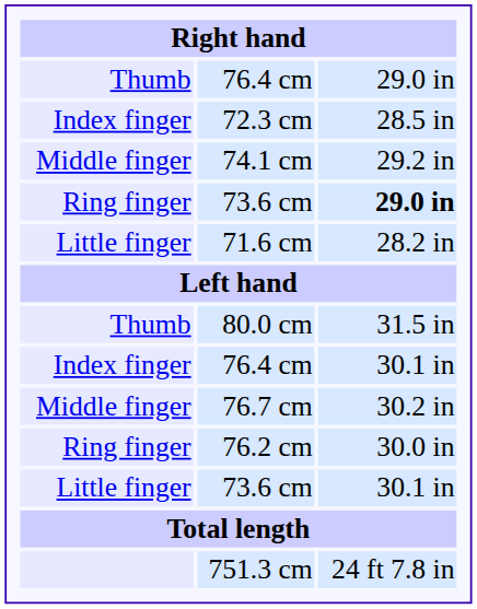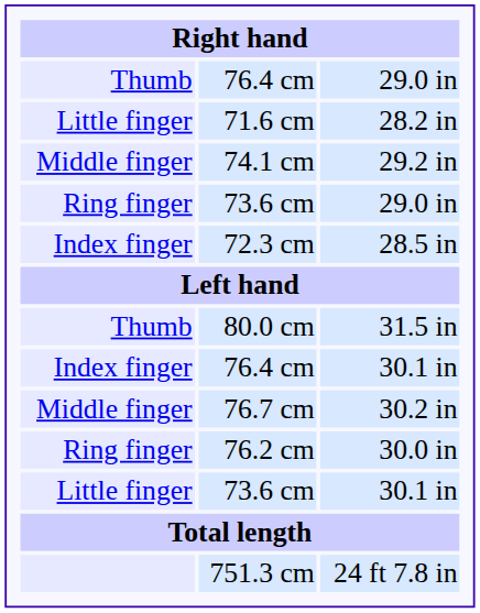 <table style="border:1px solid #3903aa; background-color:#f7f8ff; padding:5px; font-size:90%;width:240px; float:right; margin:0 0 0.5em 1em;">
 <tr>
 <th colspan=3 bgcolor="#ccccff" align=center>Right hand</th>
 </tr>
 <tr>
 <td bgcolor="#e6e9ff" align=right><a href='#'>Thumb</a></td>
 <td bgcolor="#d7e8ff" align=right>76.4 cm</td>
 <td bgcolor="#d7e8ff" align=right>29.0 in</td>
 </tr>
 <tr>
-<td bgcolor="#e6e9ff" align=right><a href='#'>Index finger</a></td>
-<td bgcolor="#d7e8ff" align=right>72.3 cm</td>
-<td bgcolor="#d7e8ff" align=right>28.5 in</td>
+<td bgcolor="#e6e9ff" align=right><a href='#'>Little finger</a></td>
+<td bgcolor="#d7e8ff" align=right>71.6 cm</td>
+<td bgcolor="#d7e8ff" align=right>28.2 in</td>
 </tr>
 <tr>
 <td bgcolor="#e6e9ff" align=right><a href='#'>Middle finger</a></td>
 <td bgcolor="#d7e8ff" align=right>74.1 cm</td>
 <td bgcolor="#d7e8ff" align=right>29.2 in</td>
 </tr>
 <tr>
 <td bgcolor="#e6e9ff" align=right><a href='#'>Ring finger</a></td>
 <td bgcolor="#d7e8ff" align=right>73.6 cm</td>
-<td bgcolor="#d7e8ff" align=right><strong>29.0 in</strong></td>
+<td bgcolor="#d7e8ff" align=right>29.0 in</td>
 </tr>
 <tr>
-<td bgcolor="#e6e9ff" align=right><a href='#'>Little finger</a></td>
-<td bgcolor="#d7e8ff" align=right>71.6 cm</td>
-<td bgcolor="#d7e8ff" align=right>28.2 in</td>
+<td bgcolor="#e6e9ff" align=right><a href='#'>Index finger</a></td>
+<td bgcolor="#d7e8ff" align=right>72.3 cm</td>
+<td bgcolor="#d7e8ff" align=right>28.5 in</td>
 </tr>
 <tr>
 <th colspan=3 bgcolor="#ccccff" align=center>Left hand</th>
 </tr>
 <tr>
 <td bgcolor="#e6e9ff" align=right><a href='#'>Thumb</a></td>
 <td bgcolor="#d7e8ff" align=right>80.0 cm</td>
 <td bgcolor="#d7e8ff" align=right>31.5 in</td>
 </tr>
 <tr>
 <td bgcolor="#e6e9ff" align=right><a href='#'>Index finger</a></td>
 <td bgcolor="#d7e8ff" align=right>76.4 cm</td>
 <td bgcolor="#d7e8ff" align=right>30.1 in</td>
 </tr>
 <tr>
 <td bgcolor="#e6e9ff" align=right><a href='#'>Middle finger</a></td>
 <td bgcolor="#d7e8ff" align=right>76.7 cm</td>
 <td bgcolor="#d7e8ff" align=right>30.2 in</td>
 </tr>
 <tr>
 <td bgcolor="#e6e9ff" align=right><a href='#'>Ring finger</a></td>
 <td bgcolor="#d7e8ff" align=right>76.2 cm</td>
 <td bgcolor="#d7e8ff" align=right>30.0 in</td>
 </tr>
 <tr>
 <td bgcolor="#e6e9ff" align=right><a href='#'>Little finger</a></td>
 <td bgcolor="#d7e8ff" align=right>73.6 cm</td>
 <td bgcolor="#d7e8ff" align=right>30.1 in</td>
 </tr>
 <tr>
 <th colspan=3 bgcolor="#ccccff" align=center>Total length</th>
 </tr>
 <tr>
 <td bgcolor="#e6e9ff" align=right></td>
 <td bgcolor="#d7e8ff" align=right>751.3 cm</td>
 <td bgcolor="#d7e8ff" align=right>24 ft 7.8 in</td>
 </tr>
 </table>
